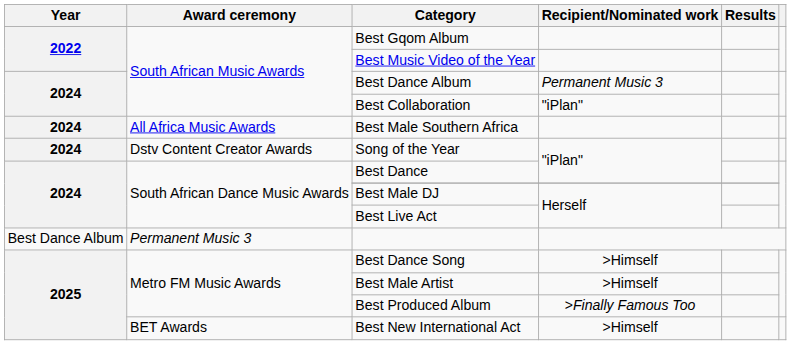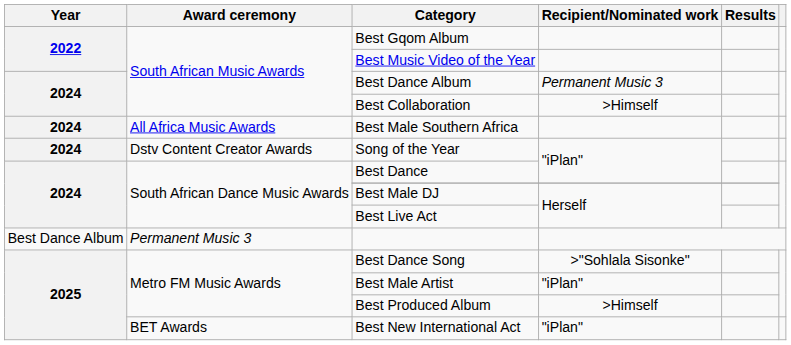 <table class="wikitable plainrowheaders">
 <tr>
 <th>Year</th>
 <th>Award ceremony</th>
 <th>Category</th>
 <th>Recipient/Nominated work</th>
 <th>Results</th>
 <th></th>
 </tr>
 <tr>
 <th scope="row" rowspan="2"><a href='#'>2022</a></th>
 <td rowspan="4"><a href='#'>South African Music Awards</a></td>
 <td>Best Gqom Album</td>
 <td></td>
 <td></td>
 <td rowspan="2"></td>
 </tr>
 <tr>
 <td><a href='#'>Best Music Video of the Year</a></td>
 <td></td>
 <td></td>
 </tr>
 <tr>
 <th scope="row" rowspan=2>2024</th>
 <td>Best Dance Album</td>
 <td><em>Permanent Music 3</em></td>
 <td></td>
 <td rowspan=2></td>
 </tr>
 <tr>
 <td>Best Collaboration</td>
-<td>"iPlan"</td>
+<td div style="text-align: center";>>Himself</td>
 <td></td>
 </tr>
 <tr>
 <th scope="row">2024</th>
 <td><a href='#'>All Africa Music Awards</a></td>
 <td>Best Male Southern Africa</td>
 <td></td>
 <td></td>
 <td></td>
 </tr>
 <tr>
 <th scope="row">2024</th>
 <td>Dstv Content Creator Awards</td>
 <td>Song of the Year</td>
 <td rowspan=2>"iPlan"</td>
 <td></td>
 <td></td>
 </tr>
 <tr>
 <th scope="row" rowspan=4>2024</th>
 <td rowspan=4>South African Dance Music Awards</td>
 <td>Best Dance</td>
 <td></td>
 <td rowspan=4></td>
 </tr>
 <tr>
 </tr>
 <tr>
 <td>Best Male DJ</td>
 <td rowspan=2>Herself</td>
 <td></td>
 </tr>
 <tr>
 <td>Best Live Act</td>
 <td></td>
 </tr>
 <tr>
 <td>Best Dance Album</td>
 <td><em>Permanent Music 3</em></td>
 <td></td>
 </tr>
 <tr>
 <th scope="row" rowspan=4>2025</th>
 <td rowspan=3>Metro FM Music Awards</td>
 <td>Best Dance Song</td>
-<td div style="text-align: center";>>Himself</td>
+<td div style="text-align: center";>>"Sohlala Sisonke"</td>
 <td></td>
 <td rowspan=3></td>
 </tr>
 <tr>
 <td>Best Male Artist</td>
-<td div style="text-align: center";>>Himself</td>
+<td>"iPlan"</td>
 <td></td>
 </tr>
 <tr>
 <td>Best Produced Album</td>
-<td div style="text-align: center";>><em>Finally Famous Too</em></td>
+<td div style="text-align: center";>>Himself</td>
 <td></td>
 </tr>
 <tr>
 <td>BET Awards</td>
 <td>Best New International Act</td>
-<td div style="text-align: center";>>Himself</td>
+<td>"iPlan"</td>
 <td></td>
 <td></td>
 </tr>
 </table>
